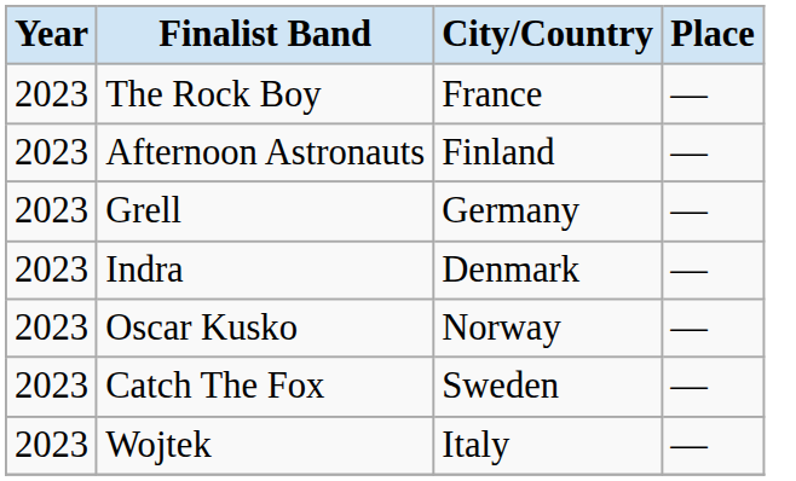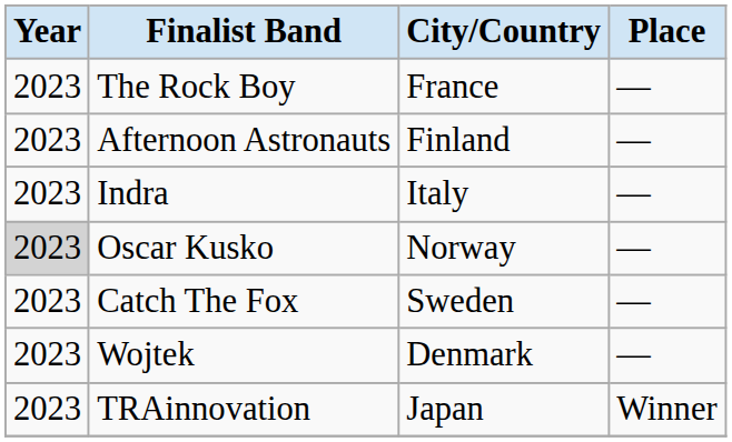 <table class="wikitable collapsible">
 <tr>
 <th style="background:#d0e5f5">Year</th>
 <th style="background:#d0e5f5">Finalist Band</th>
 <th style="background:#d0e5f5">City/Country</th>
 <th style="background:#d0e5f5">Place</th>
 </tr>
 <tr>
 <td>2023</td>
 <td>The Rock Boy</td>
 <td>France</td>
 <td>—</td>
 </tr>
 <tr>
 <td>2023</td>
 <td>Afternoon Astronauts</td>
 <td>Finland</td>
 <td>—</td>
 </tr>
 <tr>
 <td>2023</td>
-<td>Grell</td>
-<td>Germany</td>
+<td>Indra</td>
+<td>Italy</td>
 <td>—</td>
 </tr>
 <tr>
-<td>2023</td>
-<td>Indra</td>
-<td>Denmark</td>
-<td>—</td>
-</tr>
-<tr>
-<td>2023</td>
+<td style="background: lightgrey;">2023</td>
 <td>Oscar Kusko</td>
 <td>Norway</td>
 <td>—</td>
 </tr>
 <tr>
 <td>2023</td>
 <td>Catch The Fox</td>
 <td>Sweden</td>
 <td>—</td>
 </tr>
 <tr>
 <td>2023</td>
 <td>Wojtek</td>
-<td>Italy</td>
+<td>Denmark</td>
 <td>—</td>
+</tr>
+<tr>
+<td>2023</td>
+<td>TRAinnovation</td>
+<td>Japan</td>
+<td>Winner</td>
 </tr>
 <tr>
 </tr>
 </table>
